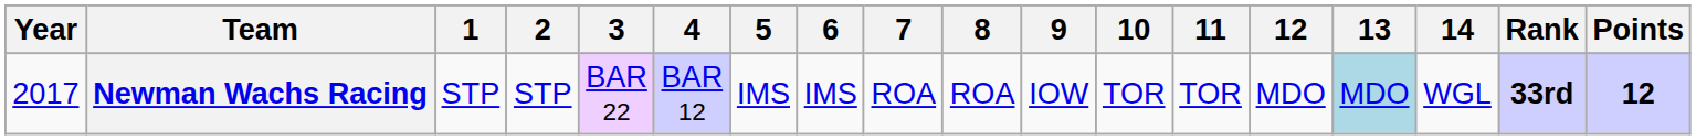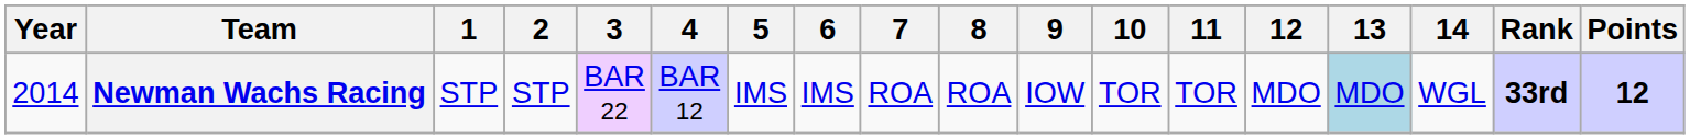 <table class="wikitable" style="text-align:center; font-size:90%">
 <tr>
 <th>Year</th>
 <th>Team</th>
 <th>1</th>
 <th>2</th>
 <th>3</th>
 <th>4</th>
 <th>5</th>
 <th>6</th>
 <th>7</th>
 <th>8</th>
 <th>9</th>
 <th>10</th>
 <th>11</th>
 <th>12</th>
 <th>13</th>
 <th>14</th>
 <th>Rank</th>
 <th>Points</th>
 </tr>
 <tr>
-<td><a href='#'>2017</a></td>
+<td><a href='#'>2014</a></td>
 <th><a href='#'>Newman Wachs Racing</a></th>
 <td><a href='#'>STP</a><br><small> </small></td>
 <td><a href='#'>STP</a><br><small> </small></td>
 <td style="background:#EFCFFF;"><a href='#'>BAR</a><br><small>22</small></td>
 <td style="background:#CFCFFF;"><a href='#'>BAR</a><br><small>12</small></td>
 <td><a href='#'>IMS</a><br><small> </small></td>
 <td><a href='#'>IMS</a><br><small> </small></td>
 <td><a href='#'>ROA</a><br><small> </small></td>
 <td><a href='#'>ROA</a><br><small> </small></td>
 <td><a href='#'>IOW</a><br><small> </small></td>
 <td><a href='#'>TOR</a><br><small> </small></td>
 <td><a href='#'>TOR</a><br><small> </small></td>
 <td><a href='#'>MDO</a><br><small> </small></td>
 <td style="background: lightblue;"><a href='#'>MDO</a><br><small> </small></td>
 <td><a href='#'>WGL</a><br><small> </small></td>
 <th style="background:#CFCFFF;">33rd</th>
 <th style="background:#CFCFFF;">12</th>
 </tr>
 </table>
